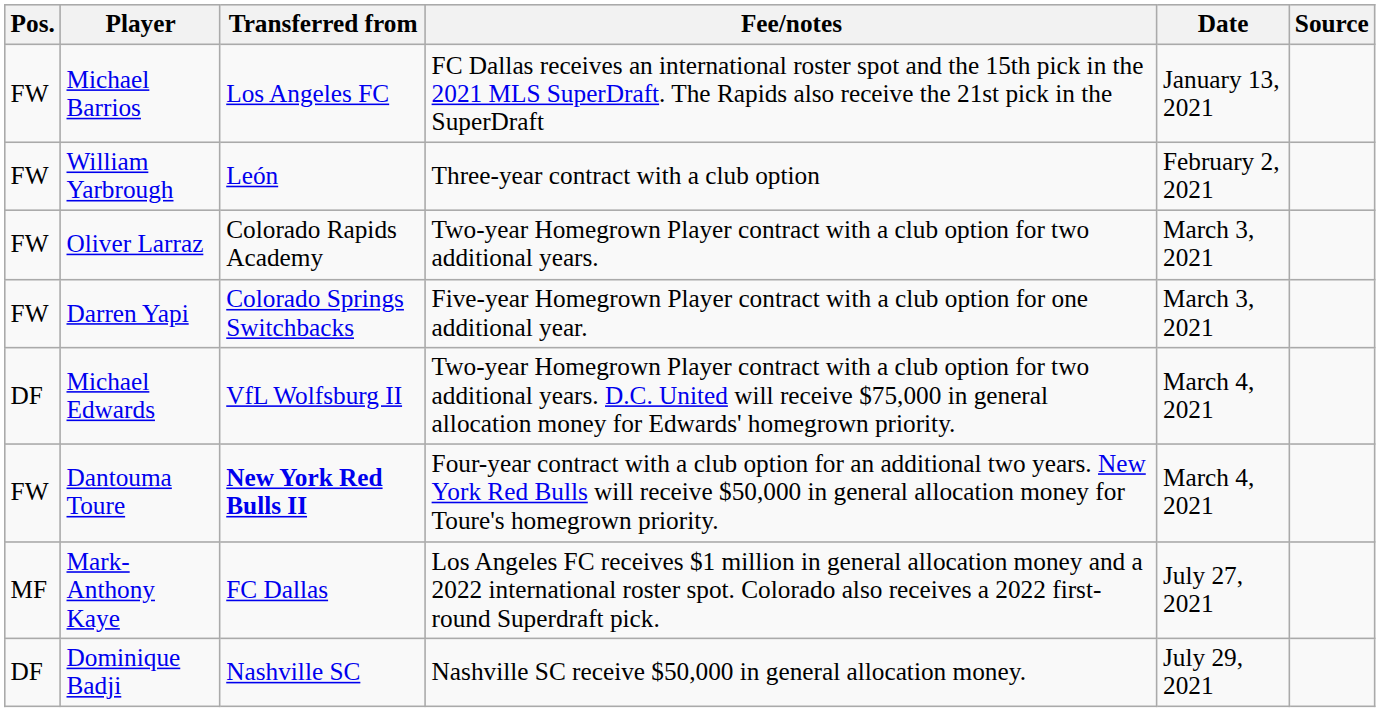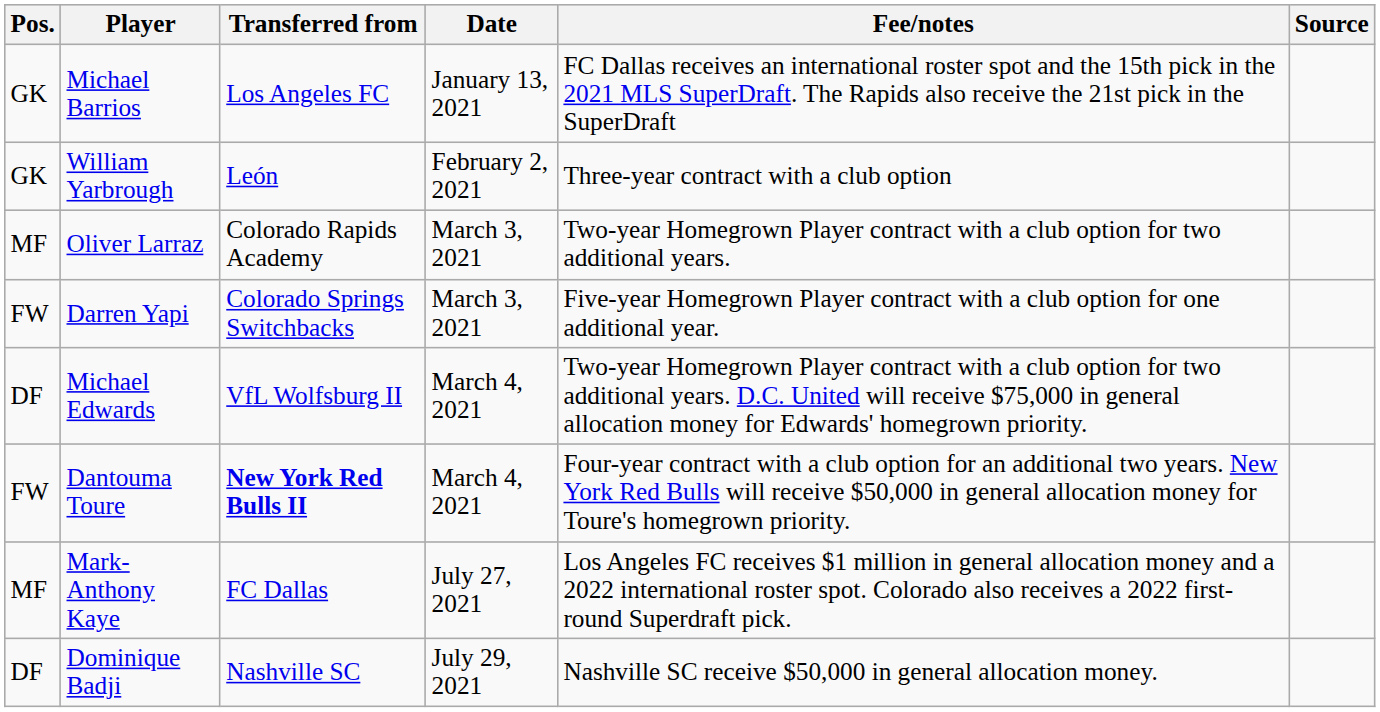 <table class="wikitable sortable" style="text-align: left">
 <tr>
 <th><strong>Pos.</strong></th>
 <th><strong>Player</strong></th>
 <th><strong>Transferred from</strong></th>
+<th><strong>Date</strong></th>
 <th><strong>Fee/notes</strong></th>
-<th><strong>Date</strong></th>
 <th><strong>Source</strong></th>
 </tr>
 <tr>
-<td>FW</td>
+<td>GK</td>
 <td> <a href='#'>Michael Barrios</a></td>
 <td> <a href='#'>Los Angeles FC</a></td>
+<td>January 13, 2021</td>
 <td>FC Dallas receives an international roster spot and the 15th pick in the <a href='#'>2021 MLS SuperDraft</a>. The Rapids also receive the 21st pick in the SuperDraft</td>
-<td>January 13, 2021</td>
 <td></td>
 </tr>
 <tr>
-<td>FW</td>
+<td>GK</td>
 <td> <a href='#'>William Yarbrough</a></td>
 <td> <a href='#'>León</a></td>
+<td>February 2, 2021</td>
 <td>Three-year contract with a club option</td>
-<td>February 2, 2021</td>
 <td></td>
 </tr>
 <tr>
-<td>FW</td>
+<td>MF</td>
 <td> <a href='#'>Oliver Larraz</a></td>
 <td> Colorado Rapids Academy</td>
+<td>March 3, 2021</td>
 <td>Two-year Homegrown Player contract with a club option for two additional years.</td>
-<td>March 3, 2021</td>
 <td></td>
 </tr>
 <tr>
 <td>FW</td>
 <td> <a href='#'>Darren Yapi</a></td>
 <td> <a href='#'>Colorado Springs Switchbacks</a></td>
+<td>March 3, 2021</td>
 <td>Five-year Homegrown Player contract with a club option for one additional year.</td>
-<td>March 3, 2021</td>
 <td></td>
 </tr>
 <tr>
 <td>DF</td>
 <td> <a href='#'>Michael Edwards</a></td>
 <td> <a href='#'>VfL Wolfsburg II</a></td>
+<td>March 4, 2021</td>
 <td>Two-year Homegrown Player contract with a club option for two additional years. <a href='#'>D.C. United</a> will receive $75,000 in general allocation money for Edwards' homegrown priority.</td>
-<td>March 4, 2021</td>
 <td></td>
 </tr>
 <tr>
 <td>FW</td>
 <td> <a href='#'>Dantouma Toure</a></td>
 <td><strong> <a href='#'>New York Red Bulls II</a></strong></td>
+<td>March 4, 2021</td>
 <td>Four-year contract with a club option for an additional two years. <a href='#'>New York Red Bulls</a> will receive $50,000 in general allocation money for Toure's homegrown priority.</td>
-<td>March 4, 2021</td>
 <td></td>
 </tr>
 <tr>
 <td>MF</td>
 <td> <a href='#'>Mark-Anthony Kaye</a></td>
 <td> <a href='#'>FC Dallas</a></td>
+<td>July 27, 2021</td>
 <td>Los Angeles FC receives $1 million in general allocation money and a 2022 international roster spot. Colorado also receives a 2022 first-round Superdraft pick.</td>
-<td>July 27, 2021</td>
 <td></td>
 </tr>
 <tr>
 <td>DF</td>
 <td> <a href='#'>Dominique Badji</a></td>
 <td> <a href='#'>Nashville SC</a></td>
+<td>July 29, 2021</td>
 <td>Nashville SC receive $50,000 in general allocation money.</td>
-<td>July 29, 2021</td>
 <td></td>
 </tr>
 </table>
